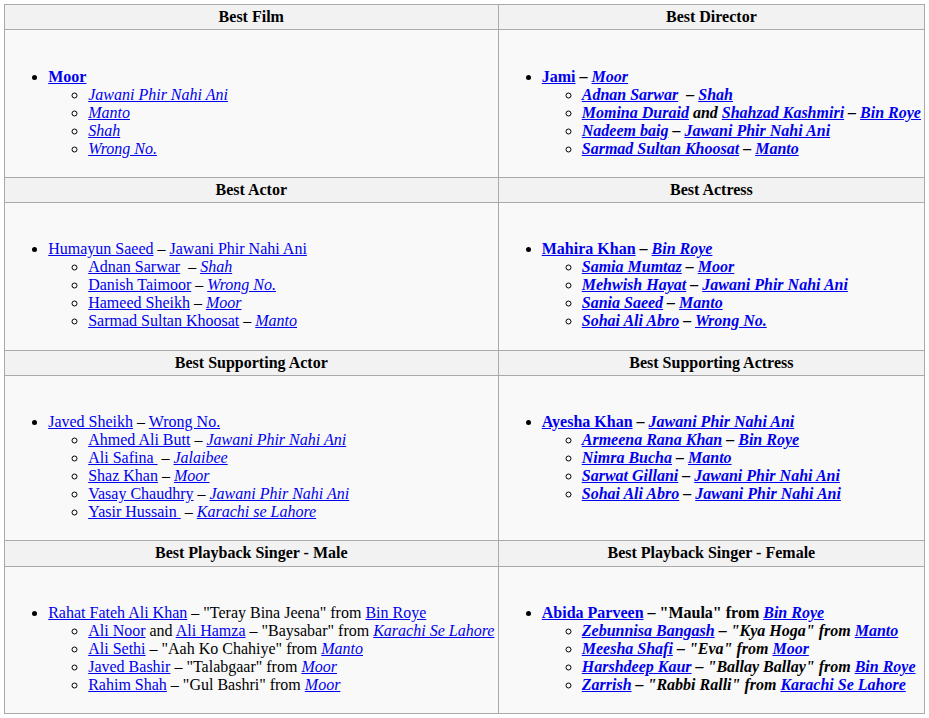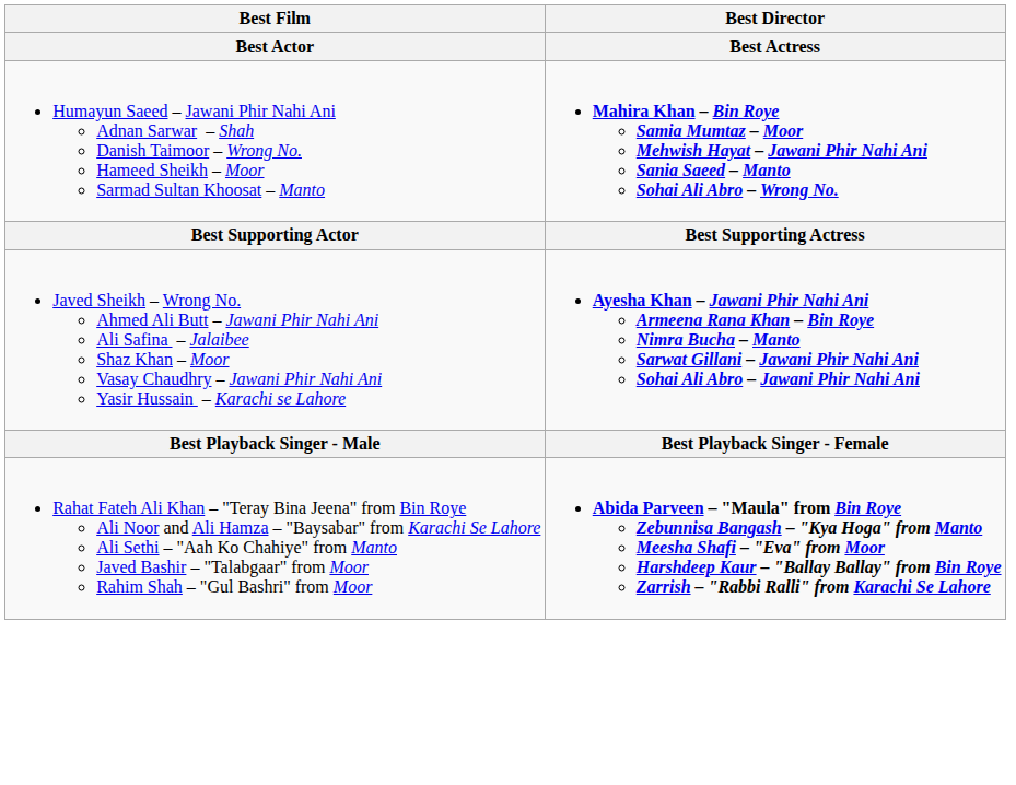 <table class=wikitable style="width=100%">
 <tr>
 <th style="width=50%">Best Film</th>
 <th style="width=50%">Best Director</th>
-</tr>
-<tr>
-<td valign="top"><br><ul><li><strong><a href='#'>Moor</a> </strong><ul><li><em><a href='#'>Jawani Phir Nahi Ani</a></em></li><li><em><a href='#'>Manto</a></em></li><li><em><a href='#'>Shah</a></em></li><li><em><a href='#'>Wrong No.</a></em></li></ul></li></ul></td>
-<td valign="top"><br><ul><li><strong><a href='#'>Jami</a> – <em><a href='#'>Moor</a><strong><em><ul><li><a href='#'>Adnan Sarwar</a>  – </em><a href='#'>Shah</a><em></li><li><a href='#'>Momina Duraid</a> and <a href='#'>Shahzad Kashmiri</a> – </em><a href='#'>Bin Roye</a><em></li><li><a href='#'>Nadeem baig</a> – </em><a href='#'>Jawani Phir Nahi Ani</a><em></li><li><a href='#'>Sarmad Sultan Khoosat</a> – </em><a href='#'>Manto</a><em></li></ul></li></ul></td>
 </tr>
 <tr>
 <th style="width=50%">Best Actor</th>
 <th style="width=50%">Best Actress</th>
 </tr>
 <tr>
 <td valign="top"><br><ul><li></strong><a href='#'>Humayun Saeed</a> – </em><a href='#'>Jawani Phir Nahi Ani</a></em></strong><ul><li><a href='#'>Adnan Sarwar</a>  – <em><a href='#'>Shah</a></em></li><li><a href='#'>Danish Taimoor</a> – <em><a href='#'>Wrong No.</a></em></li><li><a href='#'>Hameed Sheikh</a> – <em><a href='#'>Moor</a></em></li><li><a href='#'>Sarmad Sultan Khoosat</a> – <em><a href='#'>Manto</a></em></li></ul></li></ul></td>
 <td valign="top"><br><ul><li><strong><a href='#'>Mahira Khan</a> – <em><a href='#'>Bin Roye</a><strong><em><ul><li><a href='#'>Samia Mumtaz</a> – </em><a href='#'>Moor</a><em></li><li><a href='#'>Mehwish Hayat</a> – </em><a href='#'>Jawani Phir Nahi Ani</a><em></li><li><a href='#'>Sania Saeed</a> – </em><a href='#'>Manto</a><em></li><li><a href='#'>Sohai Ali Abro</a> – </em><a href='#'>Wrong No.</a><em></li></ul></li></ul></td>
 </tr>
 <tr>
 <th style="width=50%">Best Supporting Actor</th>
 <th style="width=50%">Best Supporting Actress</th>
 </tr>
 <tr>
 <td valign="top"><br><ul><li></strong><a href='#'>Javed Sheikh</a> – </em><a href='#'>Wrong No.</a></em></strong><ul><li><a href='#'>Ahmed Ali Butt</a> – <em><a href='#'>Jawani Phir Nahi Ani</a></em></li><li><a href='#'>Ali Safina </a> – <em><a href='#'>Jalaibee</a></em></li><li><a href='#'>Shaz Khan</a> – <em><a href='#'>Moor</a></em></li><li><a href='#'>Vasay Chaudhry</a> – <em><a href='#'>Jawani Phir Nahi Ani</a></em></li><li><a href='#'>Yasir Hussain </a> – <em><a href='#'>Karachi se Lahore</a></em></li></ul></li></ul></td>
 <td valign="top"><br><ul><li><strong><a href='#'>Ayesha Khan</a> – <em><a href='#'>Jawani Phir Nahi Ani</a><strong><em><ul><li><a href='#'>Armeena Rana Khan</a> – </em><a href='#'>Bin Roye</a><em></li><li><a href='#'>Nimra Bucha</a> – </em><a href='#'>Manto</a><em></li><li><a href='#'>Sarwat Gillani</a> – </em><a href='#'>Jawani Phir Nahi Ani</a><em></li><li><a href='#'>Sohai Ali Abro</a> – </em><a href='#'>Jawani Phir Nahi Ani</a><em></li></ul></li></ul></td>
 </tr>
 <tr>
 <th style="width=50%">Best Playback Singer - Male</th>
 <th style="width=50%">Best Playback Singer - Female</th>
 </tr>
 <tr>
 <td valign="top"><br><ul><li></strong><a href='#'>Rahat Fateh Ali Khan</a> – "Teray Bina Jeena" from </em><a href='#'>Bin Roye</a></em></strong><ul><li><a href='#'>Ali Noor</a> and <a href='#'>Ali Hamza</a> – "Baysabar" from <em><a href='#'>Karachi Se Lahore</a></em></li><li><a href='#'>Ali Sethi</a> – "Aah Ko Chahiye" from <em><a href='#'>Manto</a></em></li><li><a href='#'>Javed Bashir</a> – "Talabgaar" from <em><a href='#'>Moor</a></em></li><li><a href='#'>Rahim Shah</a> – "Gul Bashri" from <em><a href='#'>Moor</a></em></li></ul></li></ul></td>
 <td valign="top"><br><ul><li><strong><a href='#'>Abida Parveen</a> – "Maula" from <em><a href='#'>Bin Roye</a><strong><em><ul><li><a href='#'>Zebunnisa Bangash</a> – "Kya Hoga" from </em><a href='#'>Manto</a><em></li><li><a href='#'>Meesha Shafi</a> – "Eva" from </em><a href='#'>Moor</a><em></li><li><a href='#'>Harshdeep Kaur</a> – "Ballay Ballay" from </em><a href='#'>Bin Roye</a><em></li><li><a href='#'>Zarrish</a> – "Rabbi Ralli" from </em><a href='#'>Karachi Se Lahore</a><em></li></ul></li></ul></td>
 </tr>
 </table>
